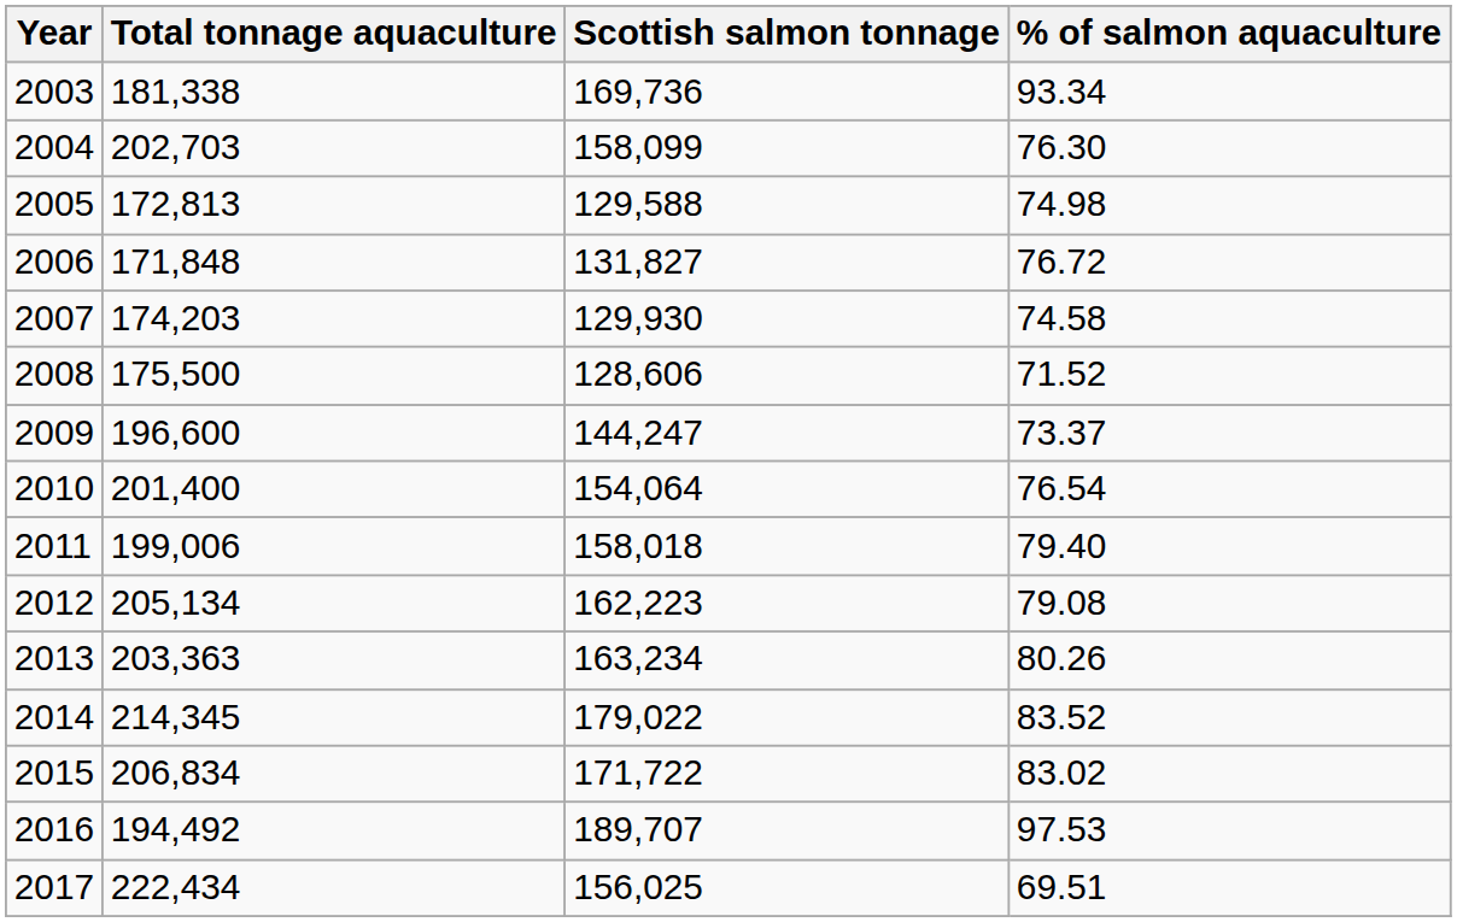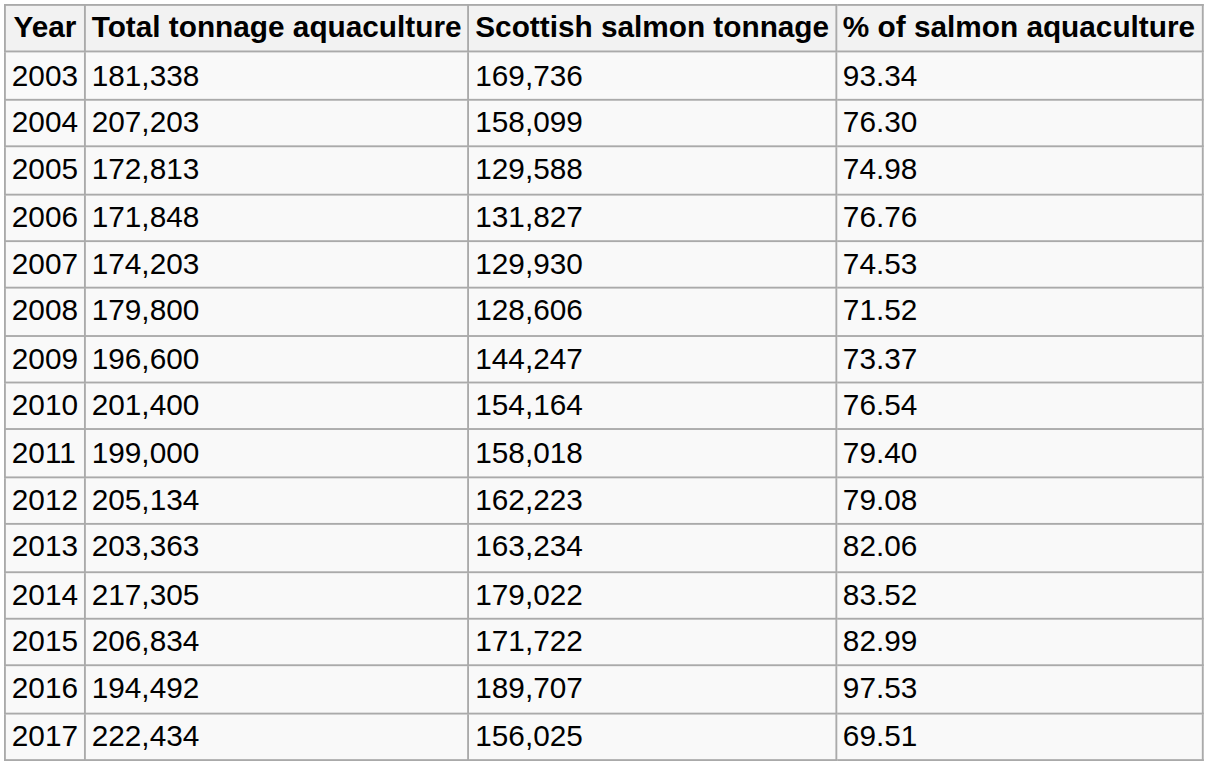 <table class="wikitable">
 <tr>
 <th>Year</th>
 <th>Total tonnage aquaculture</th>
 <th>Scottish salmon tonnage</th>
 <th>% of salmon aquaculture</th>
 </tr>
 <tr>
 <td>2003</td>
 <td>181,338</td>
 <td>169,736</td>
 <td>93.34</td>
 </tr>
 <tr>
 <td>2004</td>
-<td>202,703</td>
+<td>207,203</td>
 <td>158,099</td>
 <td>76.30</td>
 </tr>
 <tr>
 <td>2005</td>
 <td>172,813</td>
 <td>129,588</td>
 <td>74.98</td>
 </tr>
 <tr>
 <td>2006</td>
 <td>171,848</td>
 <td>131,827</td>
-<td>76.72</td>
+<td>76.76</td>
 </tr>
 <tr>
 <td>2007</td>
 <td>174,203</td>
 <td>129,930</td>
-<td>74.58</td>
+<td>74.53</td>
 </tr>
 <tr>
 <td>2008</td>
-<td>175,500</td>
+<td>179,800</td>
 <td>128,606</td>
 <td>71.52</td>
 </tr>
 <tr>
 <td>2009</td>
 <td>196,600</td>
 <td>144,247</td>
 <td>73.37</td>
 </tr>
 <tr>
 <td>2010</td>
 <td>201,400</td>
-<td>154,064</td>
+<td>154,164</td>
 <td>76.54</td>
 </tr>
 <tr>
 <td>2011</td>
-<td>199,006</td>
+<td>199,000</td>
 <td>158,018</td>
 <td>79.40</td>
 </tr>
 <tr>
 <td>2012</td>
 <td>205,134</td>
 <td>162,223</td>
 <td>79.08</td>
 </tr>
 <tr>
 <td>2013</td>
 <td>203,363</td>
 <td>163,234</td>
-<td>80.26</td>
+<td>82.06</td>
 </tr>
 <tr>
 <td>2014</td>
-<td>214,345</td>
+<td>217,305</td>
 <td>179,022</td>
 <td>83.52</td>
 </tr>
 <tr>
 <td>2015</td>
 <td>206,834</td>
 <td>171,722</td>
-<td>83.02</td>
+<td>82.99</td>
 </tr>
 <tr>
 <td>2016</td>
 <td>194,492</td>
 <td>189,707</td>
 <td>97.53</td>
 </tr>
 <tr>
 <td>2017</td>
 <td>222,434</td>
 <td>156,025</td>
 <td>69.51</td>
 </tr>
 </table>
